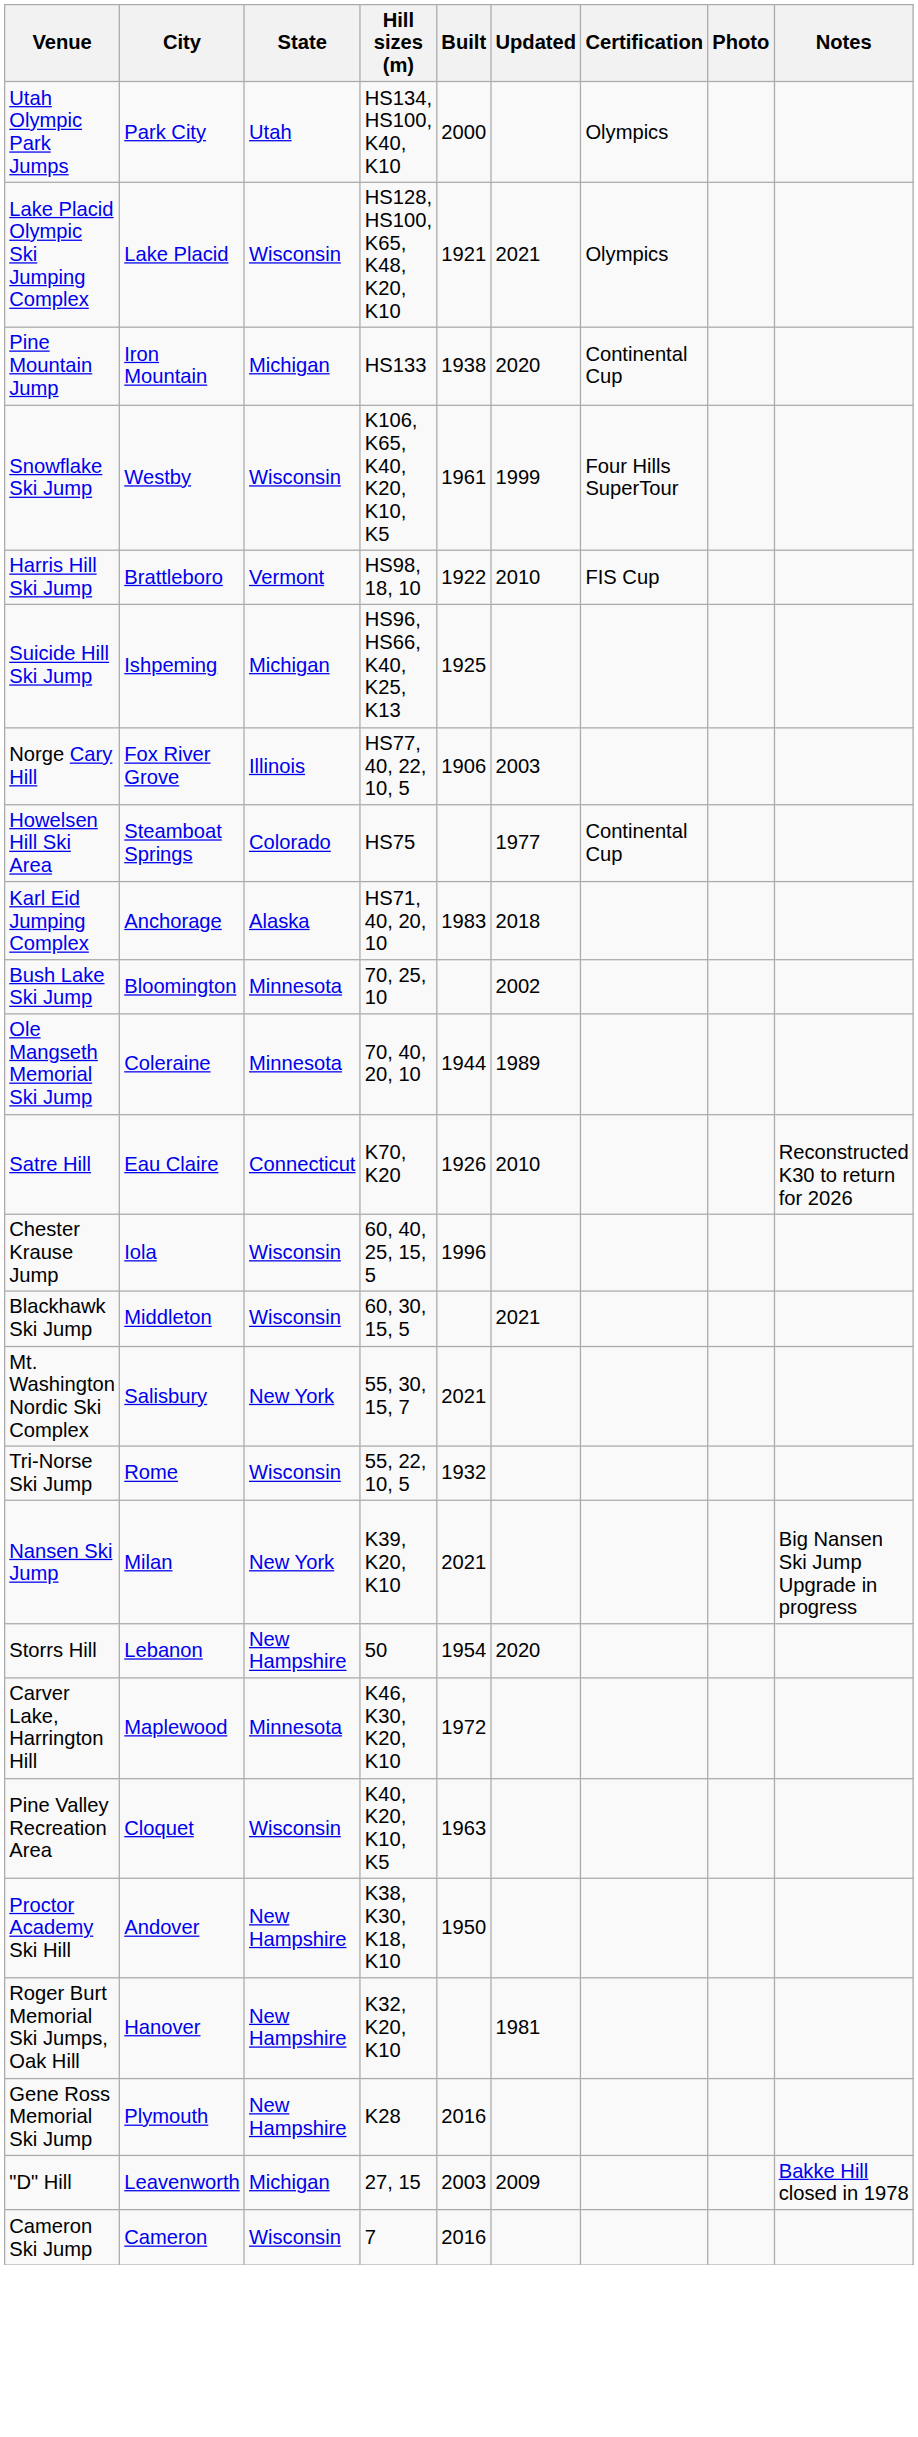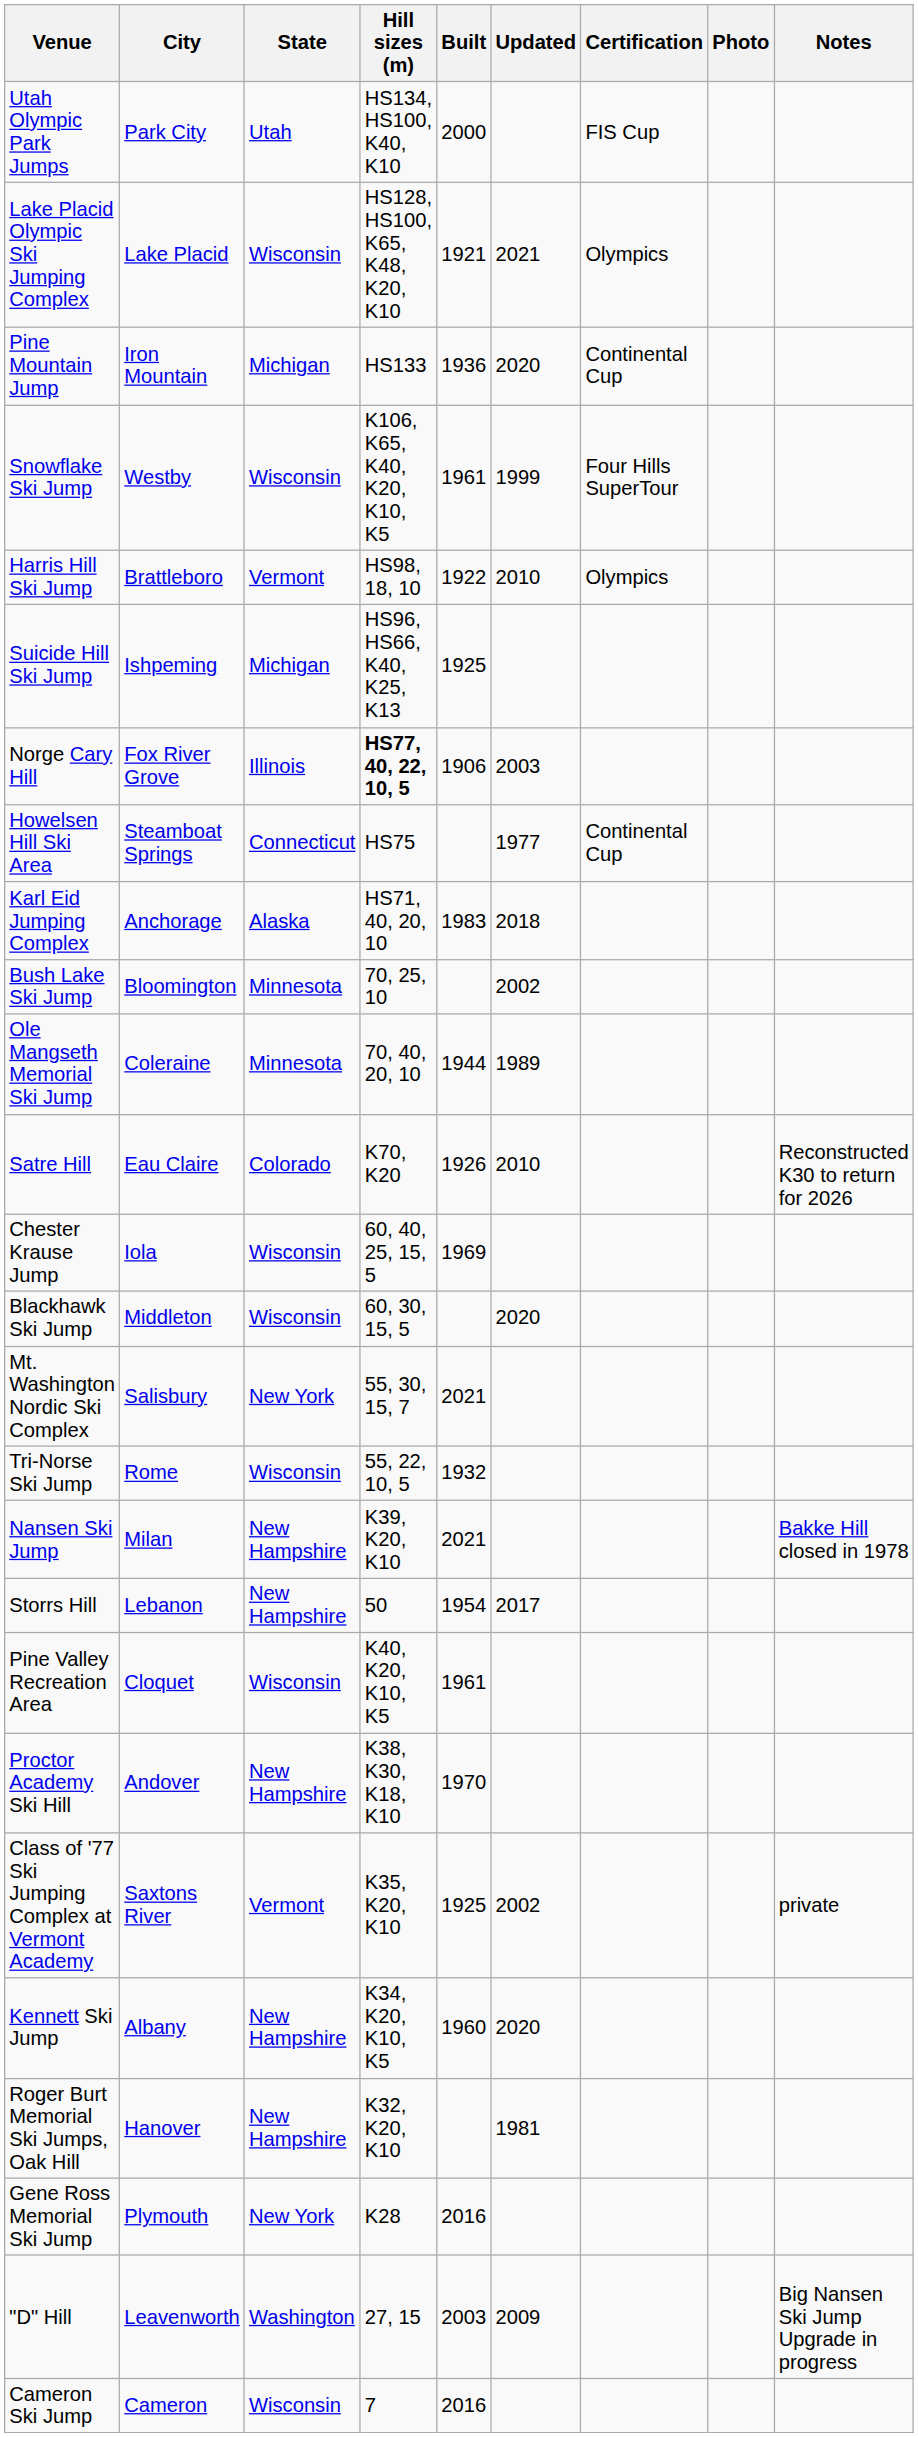 <table class="wikitable plainrowheaders sortable">
 <tr>
 <th scope=col>Venue</th>
 <th scope=col>City</th>
 <th scope=col>State</th>
 <th scope=col>Hill sizes (m)</th>
 <th scope=col>Built</th>
 <th scope=col>Updated</th>
 <th scope=col>Certification</th>
 <th scope=col class=unsortable>Photo</th>
 <th scope=col class=unsortable>Notes</th>
 </tr>
 <tr>
 <td><a href='#'>Utah Olympic Park Jumps</a></td>
 <td><a href='#'>Park City</a></td>
 <td><a href='#'>Utah</a></td>
 <td>HS134, HS100, K40, K10</td>
 <td>2000</td>
 <td></td>
-<td>Olympics</td>
+<td>FIS Cup</td>
 <td></td>
 <td></td>
 </tr>
 <tr>
 <td><a href='#'>Lake Placid Olympic Ski Jumping Complex</a></td>
 <td><a href='#'>Lake Placid</a></td>
 <td><a href='#'>Wisconsin</a></td>
 <td>HS128, HS100, K65, K48, K20, K10</td>
 <td>1921</td>
 <td>2021</td>
 <td>Olympics</td>
 <td></td>
 <td></td>
 </tr>
 <tr>
 <td><a href='#'>Pine Mountain Jump</a></td>
 <td><a href='#'>Iron Mountain</a></td>
 <td><a href='#'>Michigan</a></td>
 <td>HS133</td>
-<td>1938</td>
+<td>1936</td>
 <td>2020</td>
 <td>Continental Cup</td>
 <td></td>
 <td></td>
 </tr>
 <tr>
 <td><a href='#'>Snowflake Ski Jump</a></td>
 <td><a href='#'>Westby</a></td>
 <td><a href='#'>Wisconsin</a></td>
 <td>K106, K65, K40, K20, K10, K5</td>
 <td>1961</td>
 <td>1999</td>
 <td>Four Hills SuperTour</td>
 <td></td>
 <td></td>
 </tr>
 <tr>
 <td><a href='#'>Harris Hill Ski Jump</a></td>
 <td><a href='#'>Brattleboro</a></td>
 <td><a href='#'>Vermont</a></td>
 <td>HS98, 18, 10</td>
 <td>1922</td>
 <td>2010</td>
-<td>FIS Cup</td>
+<td>Olympics</td>
 <td></td>
 <td></td>
 </tr>
 <tr>
 <td><a href='#'>Suicide Hill Ski Jump</a></td>
 <td><a href='#'>Ishpeming</a></td>
 <td><a href='#'>Michigan</a></td>
 <td>HS96, HS66, K40, K25, K13</td>
 <td>1925</td>
 <td></td>
 <td></td>
 <td></td>
 <td></td>
 </tr>
 <tr>
 <td>Norge <a href='#'>Cary Hill</a></td>
 <td><a href='#'>Fox River Grove</a></td>
 <td><a href='#'>Illinois</a></td>
-<td>HS77, 40, 22, 10, 5</td>
+<td><strong>HS77, 40, 22, 10, 5</strong></td>
 <td>1906</td>
 <td>2003</td>
 <td></td>
 <td></td>
 <td></td>
 </tr>
 <tr>
 <td><a href='#'>Howelsen Hill Ski Area</a></td>
 <td><a href='#'>Steamboat Springs</a></td>
-<td><a href='#'>Colorado</a></td>
+<td><a href='#'>Connecticut</a></td>
 <td>HS75</td>
 <td></td>
 <td>1977</td>
 <td>Continental Cup</td>
 <td></td>
 <td></td>
 </tr>
 <tr>
 <td><a href='#'>Karl Eid Jumping Complex</a></td>
 <td><a href='#'>Anchorage</a></td>
 <td><a href='#'>Alaska</a></td>
 <td>HS71, 40, 20, 10</td>
 <td>1983</td>
 <td>2018</td>
 <td></td>
 <td></td>
 <td></td>
 </tr>
 <tr>
 <td><a href='#'>Bush Lake Ski Jump</a></td>
 <td><a href='#'>Bloomington</a></td>
 <td><a href='#'>Minnesota</a></td>
 <td>70, 25, 10</td>
 <td></td>
 <td>2002</td>
 <td></td>
 <td></td>
 <td></td>
 </tr>
 <tr>
 <td><a href='#'>Ole Mangseth Memorial Ski Jump</a></td>
 <td><a href='#'>Coleraine</a></td>
 <td><a href='#'>Minnesota</a></td>
 <td>70, 40, 20, 10</td>
 <td>1944</td>
 <td>1989</td>
 <td></td>
 <td></td>
 <td></td>
 </tr>
 <tr>
 <td><a href='#'>Satre Hill</a></td>
 <td><a href='#'>Eau Claire</a></td>
-<td><a href='#'>Connecticut</a></td>
+<td><a href='#'>Colorado</a></td>
 <td>K70, K20</td>
 <td>1926</td>
 <td>2010</td>
 <td></td>
 <td></td>
 <td><br>Reconstructed K30 to return for 2026</td>
 </tr>
 <tr>
 <td>Chester Krause Jump</td>
 <td><a href='#'>Iola</a></td>
 <td><a href='#'>Wisconsin</a></td>
 <td>60, 40, 25, 15, 5</td>
-<td>1996</td>
+<td>1969</td>
 <td></td>
 <td></td>
 <td></td>
 <td></td>
 </tr>
 <tr>
 <td>Blackhawk Ski Jump</td>
 <td><a href='#'>Middleton</a></td>
 <td><a href='#'>Wisconsin</a></td>
 <td>60, 30, 15, 5</td>
 <td></td>
-<td>2021</td>
+<td>2020</td>
 <td></td>
 <td></td>
 <td></td>
 </tr>
 <tr>
 <td>Mt. Washington Nordic Ski Complex</td>
 <td><a href='#'>Salisbury</a></td>
 <td><a href='#'>New York</a></td>
 <td>55, 30, 15, 7</td>
 <td>2021</td>
 <td></td>
 <td></td>
 <td></td>
 <td></td>
 </tr>
 <tr>
 <td>Tri-Norse Ski Jump</td>
 <td><a href='#'>Rome</a></td>
 <td><a href='#'>Wisconsin</a></td>
 <td>55, 22, 10, 5</td>
 <td>1932</td>
 <td></td>
 <td></td>
 <td></td>
 <td></td>
 </tr>
 <tr>
 <td><a href='#'>Nansen Ski Jump</a></td>
 <td><a href='#'>Milan</a></td>
-<td><a href='#'>New York</a></td>
+<td><a href='#'>New Hampshire</a></td>
 <td>K39, K20, K10</td>
 <td>2021</td>
 <td></td>
 <td></td>
 <td></td>
-<td><br>Big Nansen Ski Jump Upgrade in progress</td>
+<td> <a href='#'>Bakke Hill</a> closed in 1978</td>
 </tr>
 <tr>
 <td>Storrs Hill</td>
 <td><a href='#'>Lebanon</a></td>
 <td><a href='#'>New Hampshire</a></td>
 <td>50</td>
 <td>1954</td>
-<td>2020</td>
-<td></td>
-<td></td>
-<td></td>
-</tr>
-<tr>
-<td>Carver Lake, Harrington Hill</td>
-<td><a href='#'>Maplewood</a></td>
-<td><a href='#'>Minnesota</a></td>
-<td>K46, K30, K20, K10</td>
-<td>1972</td>
-<td></td>
+<td>2017</td>
 <td></td>
 <td></td>
 <td></td>
 </tr>
 <tr>
 <td>Pine Valley Recreation Area</td>
 <td><a href='#'>Cloquet</a></td>
 <td><a href='#'>Wisconsin</a></td>
 <td>K40, K20, K10, K5</td>
-<td>1963</td>
+<td>1961</td>
 <td></td>
 <td></td>
 <td></td>
 <td></td>
 </tr>
 <tr>
 <td><a href='#'>Proctor Academy</a> Ski Hill</td>
 <td><a href='#'>Andover</a></td>
 <td><a href='#'>New Hampshire</a></td>
 <td>K38, K30, K18, K10</td>
-<td>1950</td>
+<td>1970</td>
 <td></td>
+<td></td>
+<td></td>
+<td></td>
+</tr>
+<tr>
+<td>Class of '77 Ski Jumping Complex at <a href='#'>Vermont Academy</a></td>
+<td><a href='#'>Saxtons River</a></td>
+<td><a href='#'>Vermont</a></td>
+<td>K35, K20, K10</td>
+<td>1925</td>
+<td>2002</td>
+<td></td>
+<td></td>
+<td> private</td>
+</tr>
+<tr>
+<td><a href='#'>Kennett</a> Ski Jump</td>
+<td><a href='#'>Albany</a></td>
+<td><a href='#'>New Hampshire</a></td>
+<td>K34, K20, K10, K5</td>
+<td>1960</td>
+<td>2020</td>
 <td></td>
 <td></td>
 <td></td>
 </tr>
 <tr>
 <td>Roger Burt Memorial Ski Jumps, Oak Hill</td>
 <td><a href='#'>Hanover</a></td>
 <td><a href='#'>New Hampshire</a></td>
 <td>K32, K20, K10</td>
 <td></td>
 <td>1981</td>
 <td></td>
 <td></td>
 <td></td>
 </tr>
 <tr>
 <td>Gene Ross Memorial Ski Jump</td>
 <td><a href='#'>Plymouth</a></td>
-<td><a href='#'>New Hampshire</a></td>
+<td><a href='#'>New York</a></td>
 <td>K28</td>
 <td>2016</td>
 <td></td>
 <td></td>
 <td></td>
 <td></td>
 </tr>
 <tr>
 <td>"D" Hill</td>
 <td><a href='#'>Leavenworth</a></td>
-<td><a href='#'>Michigan</a></td>
+<td><a href='#'>Washington</a></td>
 <td>27, 15</td>
 <td>2003</td>
 <td>2009</td>
 <td></td>
 <td></td>
-<td> <a href='#'>Bakke Hill</a> closed in 1978</td>
+<td><br>Big Nansen Ski Jump Upgrade in progress</td>
 </tr>
 <tr>
 <td>Cameron Ski Jump</td>
 <td><a href='#'>Cameron</a></td>
 <td><a href='#'>Wisconsin</a></td>
 <td>7</td>
 <td>2016</td>
 <td></td>
 <td></td>
 <td></td>
 <td></td>
 </tr>
 </table>
